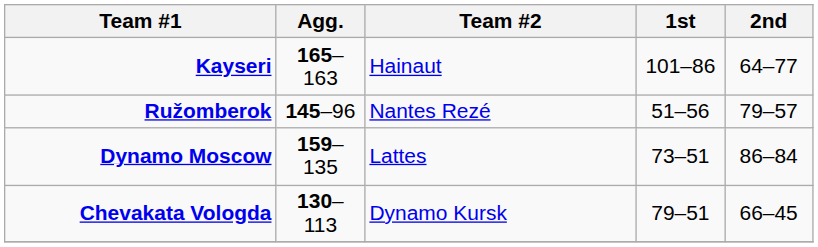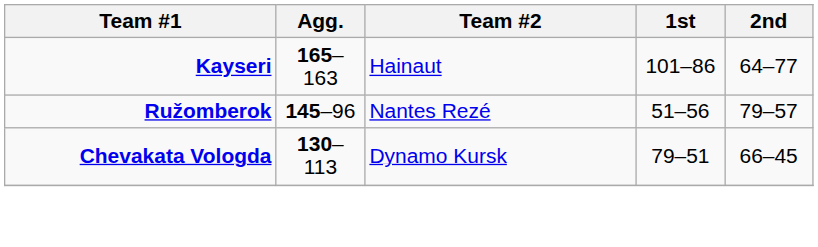 <table class=wikitable style="text-align:center">
 <tr>
 <th width=200>Team #1</th>
 <th width=60>Agg.</th>
 <th width=200>Team #2</th>
 <th width=60>1st</th>
 <th width=60>2nd</th>
 </tr>
 <tr>
 <td align=right><strong><a href='#'>Kayseri</a></strong> </td>
 <td><strong>165</strong>–163</td>
 <td align=left> <a href='#'>Hainaut</a></td>
 <td align=center>101–86</td>
 <td align=center>64–77</td>
 </tr>
 <tr>
 <td align=right><strong><a href='#'>Ružomberok</a></strong> </td>
 <td><strong>145</strong>–96</td>
 <td align=left> <a href='#'>Nantes Rezé</a></td>
 <td align=center>51–56</td>
 <td align=center>79–57</td>
 </tr>
 <tr>
-<td align=right><strong><a href='#'>Dynamo Moscow</a></strong> </td>
-<td><strong>159</strong>–135</td>
-<td align=left> <a href='#'>Lattes</a></td>
-<td align=center>73–51</td>
-<td align=center>86–84</td>
-</tr>
-<tr>
 <td align=right><strong><a href='#'>Chevakata Vologda</a></strong> </td>
 <td><strong>130</strong>–113</td>
 <td align=left> <a href='#'>Dynamo Kursk</a></td>
 <td align=center>79–51</td>
 <td align=center>66–45</td>
 </tr>
 <tr>
 </tr>
 </table>
